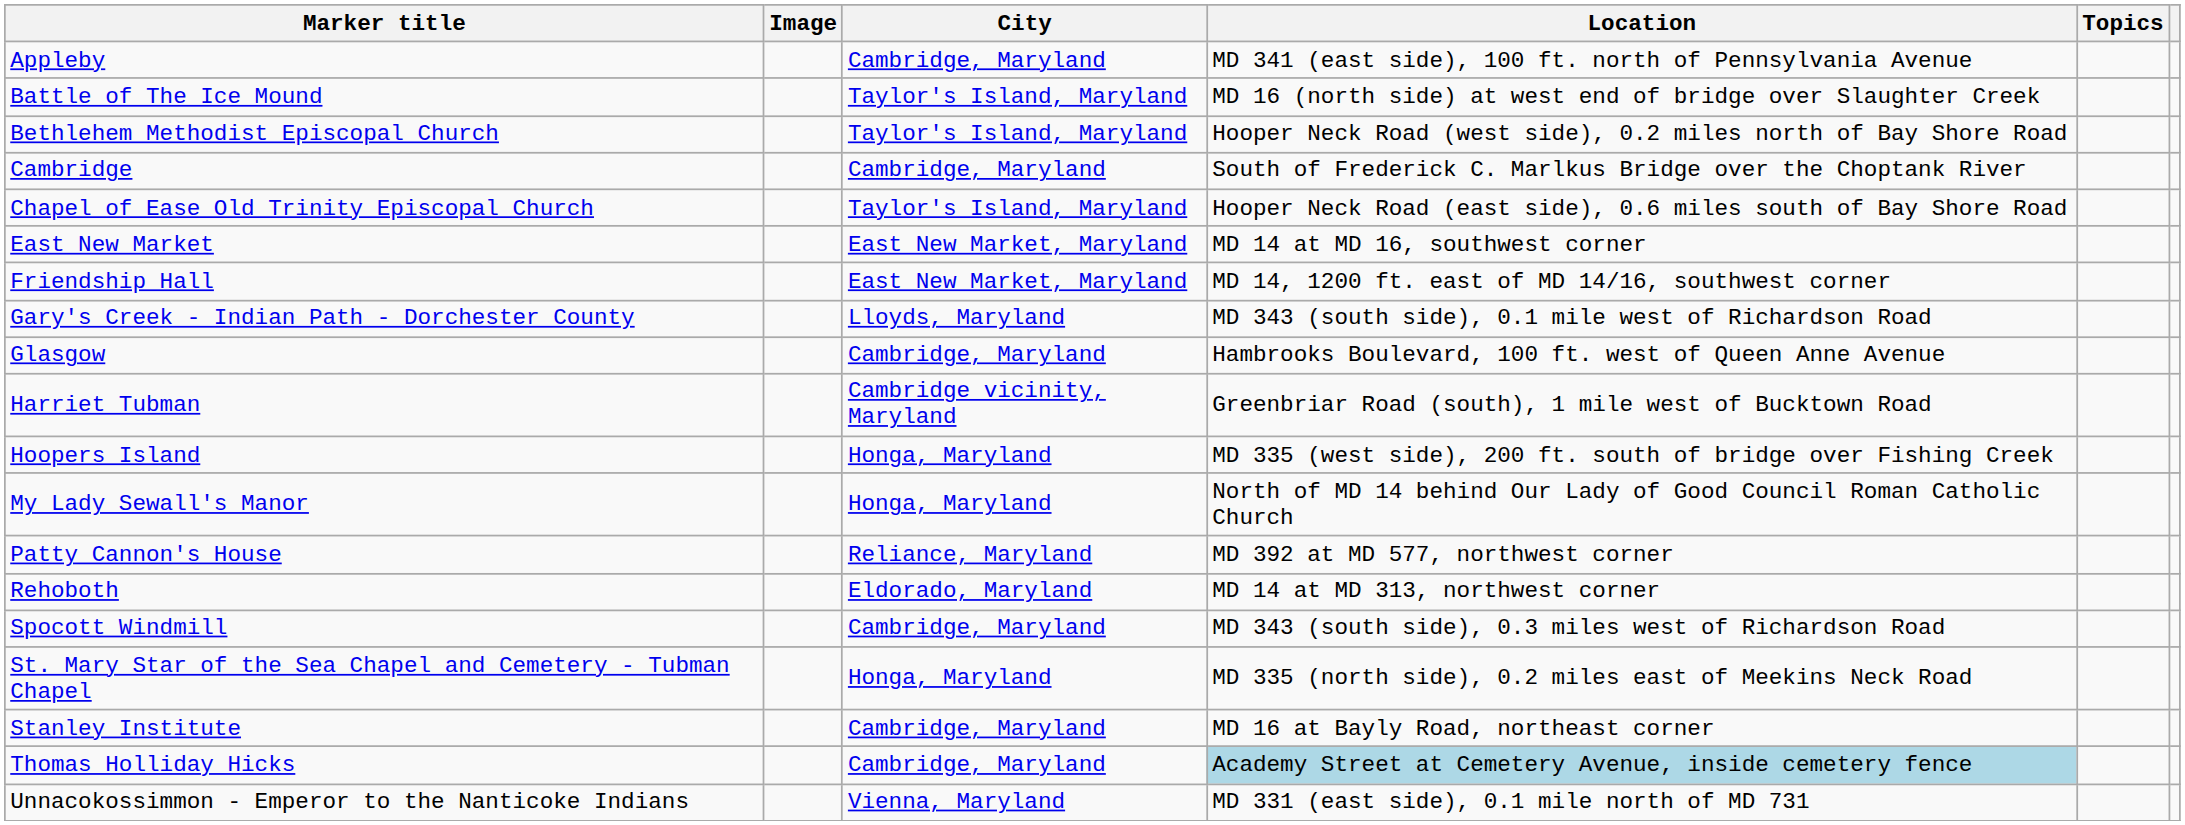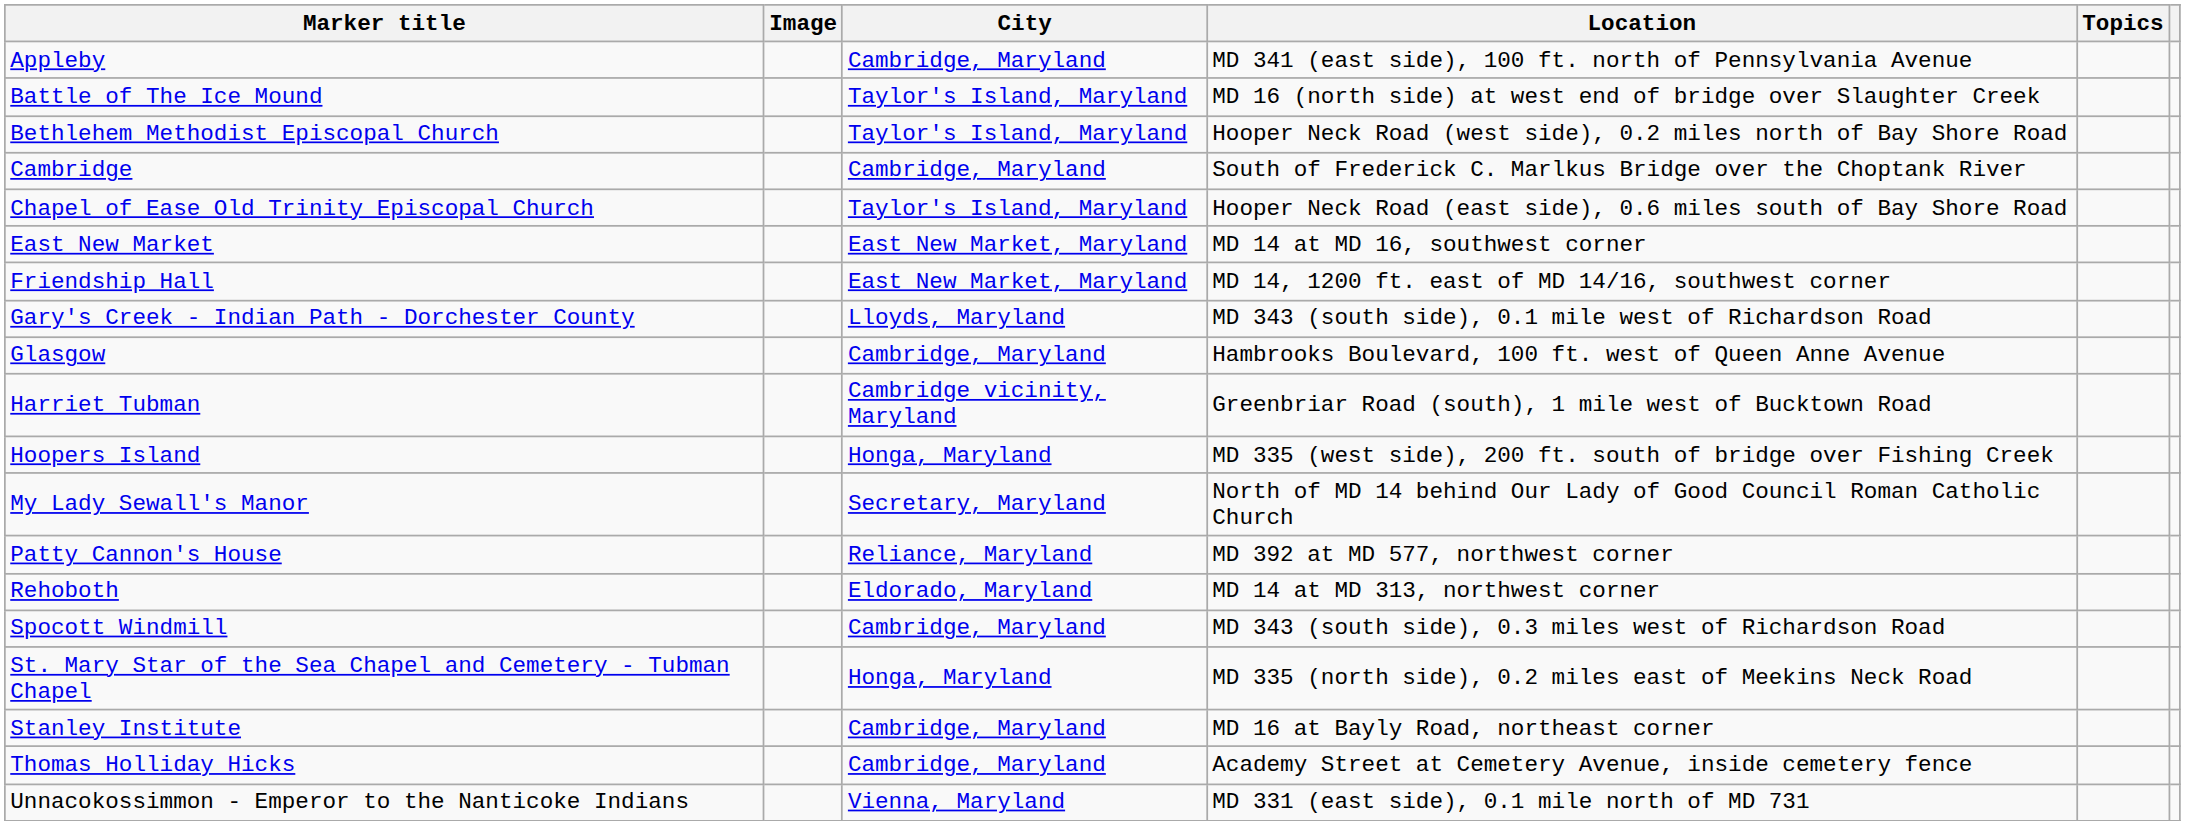 <table class="wikitable sortable">
 <tr>
 <th><strong>Marker title</strong></th>
 <th class="unsortable"><strong>Image</strong></th>
 <th><strong>City</strong></th>
 <th style="width:40%"><strong>Location</strong></th>
 <th><strong>Topics</strong></th>
 <th class="unsortable"></th>
 </tr>
 <tr>
 <td><a href='#'>Appleby</a></td>
 <td></td>
 <td><a href='#'>Cambridge, Maryland</a></td>
 <td>MD 341 (east side), 100 ft. north of Pennsylvania Avenue<br><small></small></td>
 <td></td>
 <td></td>
 </tr>
 <tr>
 <td><a href='#'>Battle of The Ice Mound</a></td>
 <td></td>
 <td><a href='#'>Taylor's Island, Maryland</a></td>
 <td>MD 16 (north side) at west end of bridge over Slaughter Creek<br><small></small></td>
 <td></td>
 <td></td>
 </tr>
 <tr>
 <td><a href='#'>Bethlehem Methodist Episcopal Church</a></td>
 <td></td>
 <td><a href='#'>Taylor's Island, Maryland</a></td>
 <td>Hooper Neck Road (west side), 0.2 miles north of Bay Shore Road<br><small></small></td>
 <td></td>
 <td></td>
 </tr>
 <tr>
 <td><a href='#'>Cambridge</a></td>
 <td></td>
 <td><a href='#'>Cambridge, Maryland</a></td>
 <td>South of Frederick C. Marlkus Bridge over the Choptank River<br><small></small></td>
 <td></td>
 <td></td>
 </tr>
 <tr>
 <td><a href='#'>Chapel of Ease Old Trinity Episcopal Church</a></td>
 <td></td>
 <td><a href='#'>Taylor's Island, Maryland</a></td>
 <td>Hooper Neck Road (east side), 0.6 miles south of Bay Shore Road<br><small></small></td>
 <td></td>
 <td></td>
 </tr>
 <tr>
 <td><a href='#'>East New Market</a></td>
 <td></td>
 <td><a href='#'>East New Market, Maryland</a></td>
 <td>MD 14 at MD 16, southwest corner<br><small></small></td>
 <td></td>
 <td></td>
 </tr>
 <tr>
 <td><a href='#'>Friendship Hall</a></td>
 <td></td>
 <td><a href='#'>East New Market, Maryland</a></td>
 <td>MD 14, 1200 ft. east of MD 14/16, southwest corner<br><small></small></td>
 <td></td>
 <td></td>
 </tr>
 <tr>
 <td><a href='#'>Gary's Creek - Indian Path - Dorchester County</a></td>
 <td></td>
 <td><a href='#'>Lloyds, Maryland</a></td>
 <td>MD 343 (south side), 0.1 mile west of Richardson Road<br><small></small></td>
 <td></td>
 <td></td>
 </tr>
 <tr>
 <td><a href='#'>Glasgow</a></td>
 <td></td>
 <td><a href='#'>Cambridge, Maryland</a></td>
 <td>Hambrooks Boulevard, 100 ft. west of Queen Anne Avenue<br><small></small></td>
 <td></td>
 <td></td>
 </tr>
 <tr>
 <td><a href='#'>Harriet Tubman</a></td>
 <td></td>
 <td><a href='#'>Cambridge vicinity, Maryland</a></td>
 <td>Greenbriar Road (south), 1 mile west of Bucktown Road<br><small></small></td>
 <td></td>
 <td></td>
 </tr>
 <tr>
 <td><a href='#'>Hoopers Island</a></td>
 <td></td>
 <td><a href='#'>Honga, Maryland</a></td>
 <td>MD 335 (west side), 200 ft. south of bridge over Fishing Creek<br><small></small></td>
 <td></td>
 <td></td>
 </tr>
 <tr>
 <td><a href='#'>My Lady Sewall's Manor</a></td>
 <td></td>
-<td><a href='#'>Honga, Maryland</a></td>
+<td><a href='#'>Secretary, Maryland</a></td>
 <td>North of MD 14 behind Our Lady of Good Council Roman Catholic Church<br><small></small></td>
 <td></td>
 <td></td>
 </tr>
 <tr>
 <td><a href='#'>Patty Cannon's House</a></td>
 <td></td>
 <td><a href='#'>Reliance, Maryland</a></td>
 <td>MD 392 at MD 577, northwest corner<br><small></small></td>
 <td></td>
 <td></td>
 </tr>
 <tr>
 <td><a href='#'>Rehoboth</a></td>
 <td></td>
 <td><a href='#'>Eldorado, Maryland</a></td>
 <td>MD 14 at MD 313, northwest corner<br><small></small></td>
 <td></td>
 <td></td>
 </tr>
 <tr>
 <td><a href='#'>Spocott Windmill</a></td>
 <td></td>
 <td><a href='#'>Cambridge, Maryland</a></td>
 <td>MD 343 (south side), 0.3 miles west of Richardson Road<br><small></small></td>
 <td></td>
 <td></td>
 </tr>
 <tr>
 <td><a href='#'>St. Mary Star of the Sea Chapel and Cemetery - Tubman Chapel</a></td>
 <td></td>
 <td><a href='#'>Honga, Maryland</a></td>
 <td>MD 335 (north side), 0.2 miles east of Meekins Neck Road<br><small></small></td>
 <td></td>
 <td></td>
 </tr>
 <tr>
 <td><a href='#'>Stanley Institute</a></td>
 <td></td>
 <td><a href='#'>Cambridge, Maryland</a></td>
 <td>MD 16 at Bayly Road, northeast corner<br><small></small></td>
 <td></td>
 <td></td>
 </tr>
 <tr>
 <td><a href='#'>Thomas Holliday Hicks</a></td>
 <td></td>
 <td><a href='#'>Cambridge, Maryland</a></td>
-<td style="background: lightblue;">Academy Street at Cemetery Avenue, inside cemetery fence<br><small></small></td>
+<td>Academy Street at Cemetery Avenue, inside cemetery fence<br><small></small></td>
 <td></td>
 <td></td>
 </tr>
 <tr>
 <td>Unnacokossimmon - Emperor to the Nanticoke Indians</td>
 <td></td>
 <td><a href='#'>Vienna, Maryland</a></td>
 <td>MD 331 (east side), 0.1 mile north of MD 731<br><small></small></td>
 <td></td>
 <td></td>
 </tr>
 <tr>
 </tr>
 </table>
